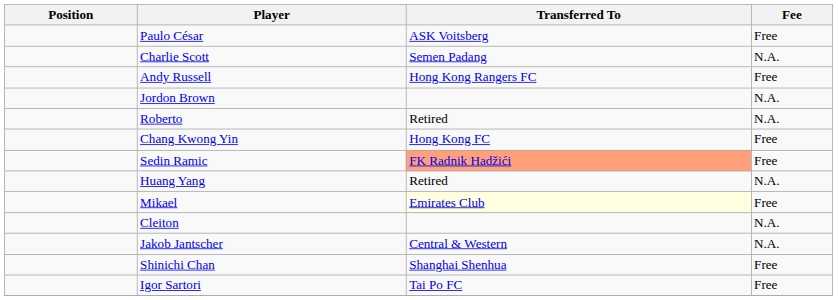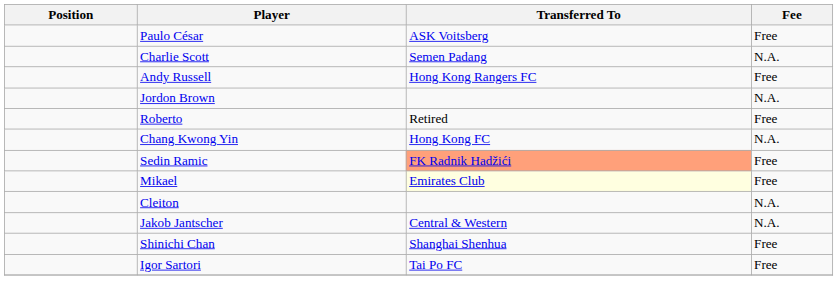 <table class="wikitable sortable" style="width:80%; text-align:center; font-size:100%; text-align:left;">
 <tr>
 <th>Position</th>
 <th>Player</th>
 <th>Transferred To</th>
 <th>Fee</th>
 </tr>
 <tr>
 <td></td>
 <td> <a href='#'>Paulo César</a></td>
 <td> <a href='#'>ASK Voitsberg</a></td>
 <td>Free  </td>
 </tr>
 <tr>
 <td></td>
 <td> <a href='#'>Charlie Scott</a></td>
 <td> <a href='#'>Semen Padang</a></td>
 <td>N.A. </td>
 </tr>
 <tr>
 <td></td>
 <td> <a href='#'>Andy Russell</a></td>
 <td> <a href='#'>Hong Kong Rangers FC</a></td>
 <td>Free  </td>
 </tr>
 <tr>
 <td></td>
 <td> <a href='#'>Jordon Brown</a></td>
 <td></td>
 <td>N.A. </td>
 </tr>
 <tr>
 <td></td>
 <td> <a href='#'>Roberto</a></td>
 <td>Retired</td>
-<td>N.A. </td>
+<td>Free</td>
 </tr>
 <tr>
 <td></td>
 <td> <a href='#'>Chang Kwong Yin</a></td>
 <td> <a href='#'>Hong Kong FC</a></td>
-<td>Free</td>
+<td>N.A. </td>
 </tr>
 <tr>
 <td></td>
 <td> <a href='#'>Sedin Ramic</a></td>
 <td style="background: lightsalmon;"> <a href='#'>FK Radnik Hadžići</a></td>
 <td>Free </td>
-</tr>
-<tr>
-<td></td>
-<td> <a href='#'>Huang Yang</a></td>
-<td>Retired</td>
-<td>N.A. </td>
 </tr>
 <tr>
 <td></td>
 <td> <a href='#'>Mikael</a></td>
 <td style="background: lightyellow;"> <a href='#'>Emirates Club</a></td>
 <td>Free  </td>
 </tr>
 <tr>
 <td></td>
 <td> <a href='#'>Cleiton</a></td>
 <td></td>
 <td>N.A. </td>
 </tr>
 <tr>
 <td></td>
 <td> <a href='#'>Jakob Jantscher</a></td>
 <td> <a href='#'>Central & Western</a></td>
 <td>N.A. </td>
 </tr>
 <tr>
 <td></td>
 <td> <a href='#'>Shinichi Chan</a></td>
 <td> <a href='#'>Shanghai Shenhua</a></td>
 <td>Free   </td>
 </tr>
 <tr>
 <td></td>
 <td> <a href='#'>Igor Sartori</a></td>
 <td> <a href='#'>Tai Po FC</a></td>
 <td>Free</td>
 </tr>
 <tr>
 </tr>
 </table>
